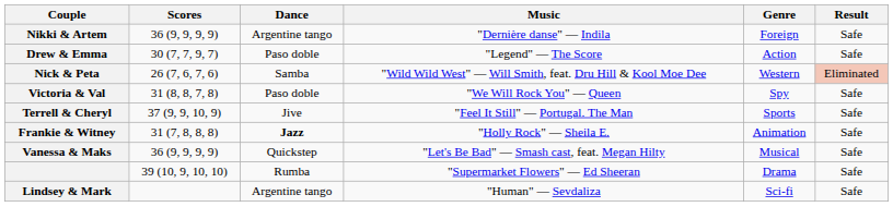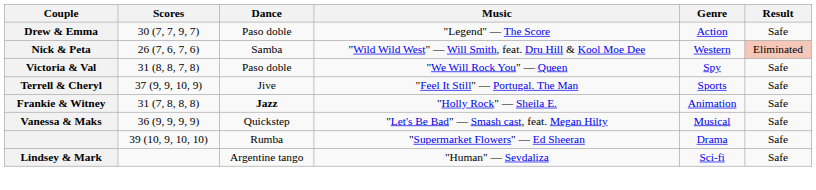 <table class="wikitable sortable" style="text-align:center; width:90%">
 <tr>
 <th scope="col">Couple</th>
 <th scope="col">Scores</th>
 <th scope="col" class="unsortable">Dance</th>
 <th scope="col" class="unsortable">Music</th>
 <th scope="col" class="unsortable">Genre</th>
 <th scope="col" class="unsortable">Result</th>
-</tr>
-<tr>
-<th scope="row">Nikki & Artem</th>
-<td>36 (9, 9, 9, 9)</td>
-<td>Argentine tango</td>
-<td>"<a href='#'>Dernière danse</a>" — <a href='#'>Indila</a></td>
-<td><a href='#'>Foreign</a></td>
-<td>Safe</td>
 </tr>
 <tr>
 <th scope="row">Drew & Emma</th>
 <td>30 (7, 7, 9, 7)</td>
 <td>Paso doble</td>
 <td>"Legend" — <a href='#'>The Score</a></td>
 <td><a href='#'>Action</a></td>
 <td>Safe</td>
 </tr>
 <tr>
 <th scope="row">Nick & Peta</th>
 <td>26 (7, 6, 7, 6)</td>
 <td>Samba</td>
 <td>"<a href='#'>Wild Wild West</a>" — <a href='#'>Will Smith</a>, feat. <a href='#'>Dru Hill</a> & <a href='#'>Kool Moe Dee</a></td>
 <td><a href='#'>Western</a></td>
 <td bgcolor=f4c7b8>Eliminated</td>
 </tr>
 <tr>
 <th scope="row">Victoria & Val</th>
 <td>31 (8, 8, 7, 8)</td>
 <td>Paso doble</td>
 <td>"<a href='#'>We Will Rock You</a>" — <a href='#'>Queen</a></td>
 <td><a href='#'>Spy</a></td>
 <td>Safe</td>
 </tr>
 <tr>
 <th scope="row">Terrell & Cheryl</th>
 <td>37 (9, 9, 10, 9)</td>
 <td>Jive</td>
 <td>"<a href='#'>Feel It Still</a>" — <a href='#'>Portugal. The Man</a></td>
 <td><a href='#'>Sports</a></td>
 <td>Safe</td>
 </tr>
 <tr>
 <th scope="row">Frankie & Witney</th>
 <td>31 (7, 8, 8, 8)</td>
 <td><strong>Jazz</strong></td>
 <td>"<a href='#'>Holly Rock</a>" — <a href='#'>Sheila E.</a></td>
 <td><a href='#'>Animation</a></td>
 <td>Safe</td>
 </tr>
 <tr>
 <th scope="row">Vanessa & Maks</th>
 <td>36 (9, 9, 9, 9)</td>
 <td>Quickstep</td>
 <td>"<a href='#'>Let's Be Bad</a>" — <a href='#'>Smash cast</a>, feat. <a href='#'>Megan Hilty</a></td>
 <td><a href='#'>Musical</a></td>
 <td>Safe</td>
 </tr>
 <tr>
 <th scope="row"></th>
 <td>39 (10, 9, 10, 10)</td>
 <td>Rumba</td>
 <td>"<a href='#'>Supermarket Flowers</a>" — <a href='#'>Ed Sheeran</a></td>
 <td><a href='#'>Drama</a></td>
 <td>Safe</td>
 </tr>
 <tr>
 <th scope="row">Lindsey & Mark</th>
 <td></td>
 <td>Argentine tango</td>
 <td>"Human" — <a href='#'>Sevdaliza</a></td>
 <td><a href='#'>Sci-fi</a></td>
 <td>Safe</td>
 </tr>
 </table>
